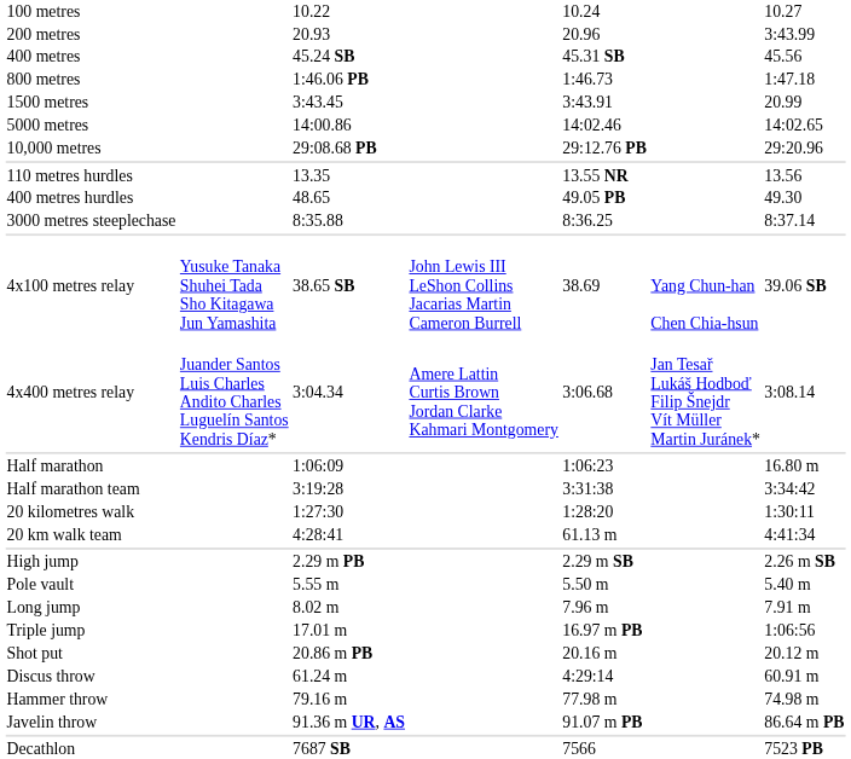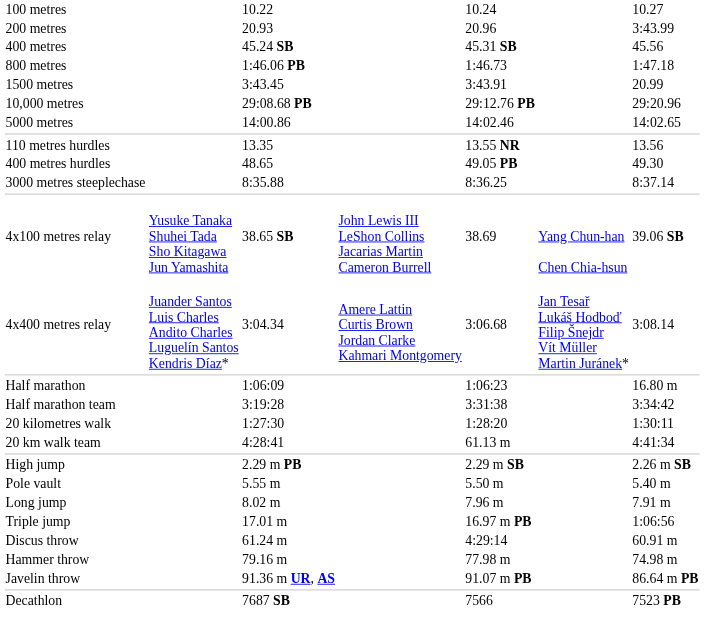 <table>
 <tr>
 <td>100 metres<br></td>
 <td></td>
 <td>10.22</td>
 <td></td>
 <td>10.24</td>
 <td></td>
 <td>10.27</td>
 </tr>
 <tr>
 <td>200 metres<br></td>
 <td></td>
 <td>20.93</td>
 <td></td>
 <td>20.96</td>
 <td></td>
 <td>3:43.99</td>
 </tr>
 <tr>
 <td>400 metres<br></td>
 <td></td>
 <td>45.24 <strong>SB</strong></td>
 <td></td>
 <td>45.31 <strong>SB</strong></td>
 <td></td>
 <td>45.56</td>
 </tr>
 <tr>
 <td>800 metres<br></td>
 <td></td>
 <td>1:46.06 <strong>PB</strong></td>
 <td></td>
 <td>1:46.73</td>
 <td></td>
 <td>1:47.18</td>
 </tr>
 <tr>
 <td>1500 metres<br></td>
 <td></td>
 <td>3:43.45</td>
 <td></td>
 <td>3:43.91</td>
 <td></td>
 <td>20.99</td>
 </tr>
 <tr>
+<td>10,000 metres<br></td>
+<td></td>
+<td>29:08.68 <strong>PB</strong></td>
+<td></td>
+<td>29:12.76 <strong>PB</strong></td>
+<td></td>
+<td>29:20.96</td>
+</tr>
+<tr>
 <td>5000 metres<br></td>
 <td></td>
 <td>14:00.86</td>
 <td></td>
 <td>14:02.46</td>
 <td></td>
 <td>14:02.65</td>
-</tr>
-<tr>
-<td>10,000 metres<br></td>
-<td></td>
-<td>29:08.68 <strong>PB</strong></td>
-<td></td>
-<td>29:12.76 <strong>PB</strong></td>
-<td></td>
-<td>29:20.96</td>
 </tr>
 <tr bgcolor=#DDDDDD>
 <td colspan=7></td>
 </tr>
 <tr>
 <td>110 metres hurdles<br></td>
 <td></td>
 <td>13.35</td>
 <td></td>
 <td>13.55 <strong>NR</strong></td>
 <td></td>
 <td>13.56</td>
 </tr>
 <tr>
 <td>400 metres hurdles<br></td>
 <td></td>
 <td>48.65</td>
 <td></td>
 <td>49.05 <strong>PB</strong></td>
 <td></td>
 <td>49.30</td>
 </tr>
 <tr>
 <td>3000 metres steeplechase<br></td>
 <td></td>
 <td>8:35.88</td>
 <td></td>
 <td>8:36.25</td>
 <td></td>
 <td>8:37.14</td>
 </tr>
 <tr bgcolor=#DDDDDD>
 <td colspan=7></td>
 </tr>
 <tr>
 <td>4x100 metres relay<br></td>
 <td><br><a href='#'>Yusuke Tanaka</a><br><a href='#'>Shuhei Tada</a><br><a href='#'>Sho Kitagawa</a><br><a href='#'>Jun Yamashita</a></td>
 <td>38.65 <strong>SB</strong></td>
 <td><br><a href='#'>John Lewis III</a><br><a href='#'>LeShon Collins</a><br><a href='#'>Jacarias Martin</a><br><a href='#'>Cameron Burrell</a></td>
 <td>38.69</td>
 <td><br><br><a href='#'>Yang Chun-han</a><br><br><a href='#'>Chen Chia-hsun</a></td>
 <td>39.06 <strong>SB</strong></td>
 </tr>
 <tr>
 <td>4x400 metres relay<br></td>
 <td><br><a href='#'>Juander Santos</a><br><a href='#'>Luis Charles</a><br><a href='#'>Andito Charles</a><br><a href='#'>Luguelín Santos</a><br><a href='#'>Kendris Díaz</a>*</td>
 <td>3:04.34</td>
 <td><br><a href='#'>Amere Lattin</a><br><a href='#'>Curtis Brown</a><br><a href='#'>Jordan Clarke</a><br><a href='#'>Kahmari Montgomery</a></td>
 <td>3:06.68</td>
 <td><br><a href='#'>Jan Tesař</a><br><a href='#'>Lukáš Hodboď</a><br><a href='#'>Filip Šnejdr</a><br><a href='#'>Vít Müller</a><br><a href='#'>Martin Juránek</a>*</td>
 <td>3:08.14</td>
 </tr>
 <tr bgcolor=#DDDDDD>
 <td colspan=7></td>
 </tr>
 <tr>
 <td>Half marathon<br></td>
 <td></td>
 <td>1:06:09</td>
 <td></td>
 <td>1:06:23</td>
 <td></td>
 <td>16.80 m</td>
 </tr>
 <tr>
 <td>Half marathon team<br></td>
 <td></td>
 <td>3:19:28</td>
 <td></td>
 <td>3:31:38</td>
 <td></td>
 <td>3:34:42</td>
 </tr>
 <tr>
 <td>20 kilometres walk<br></td>
 <td></td>
 <td>1:27:30</td>
 <td></td>
 <td>1:28:20</td>
 <td></td>
 <td>1:30:11</td>
 </tr>
 <tr>
 <td>20 km walk team<br></td>
 <td></td>
 <td>4:28:41</td>
 <td></td>
 <td>61.13 m</td>
 <td></td>
 <td>4:41:34</td>
 </tr>
 <tr bgcolor=#DDDDDD>
 <td colspan=7></td>
 </tr>
 <tr>
 <td>High jump<br></td>
 <td></td>
 <td>2.29 m <strong>PB</strong></td>
 <td></td>
 <td>2.29 m <strong>SB</strong></td>
 <td></td>
 <td>2.26 m <strong>SB</strong></td>
 </tr>
 <tr>
 <td>Pole vault<br></td>
 <td></td>
 <td>5.55 m</td>
 <td></td>
 <td>5.50 m</td>
 <td></td>
 <td>5.40 m</td>
 </tr>
 <tr>
 <td>Long jump<br></td>
 <td></td>
 <td>8.02 m</td>
 <td></td>
 <td>7.96 m</td>
 <td></td>
 <td>7.91 m</td>
 </tr>
 <tr>
 <td>Triple jump<br></td>
 <td></td>
 <td>17.01 m</td>
 <td></td>
 <td>16.97 m <strong>PB</strong></td>
 <td></td>
 <td>1:06:56</td>
 </tr>
 <tr>
-<td>Shot put<br></td>
-<td></td>
-<td>20.86 m <strong>PB</strong></td>
-<td></td>
-<td>20.16 m</td>
-<td></td>
-<td>20.12 m</td>
-</tr>
-<tr>
 <td>Discus throw<br></td>
 <td></td>
 <td>61.24 m</td>
 <td></td>
 <td>4:29:14</td>
 <td></td>
 <td>60.91 m</td>
 </tr>
 <tr>
 <td>Hammer throw<br></td>
 <td></td>
 <td>79.16 m</td>
 <td></td>
 <td>77.98 m</td>
 <td></td>
 <td>74.98 m</td>
 </tr>
 <tr>
 <td>Javelin throw<br></td>
 <td></td>
 <td>91.36 m <strong><a href='#'>UR</a></strong>, <strong><a href='#'>AS</a></strong></td>
 <td></td>
 <td>91.07 m <strong>PB</strong></td>
 <td></td>
 <td>86.64 m <strong>PB</strong></td>
 </tr>
 <tr bgcolor=#DDDDDD>
 <td colspan=7></td>
 </tr>
 <tr>
 <td>Decathlon<br></td>
 <td></td>
 <td>7687 <strong>SB</strong></td>
 <td></td>
 <td>7566</td>
 <td></td>
 <td>7523 <strong>PB</strong></td>
 </tr>
 </table>
